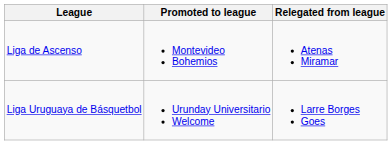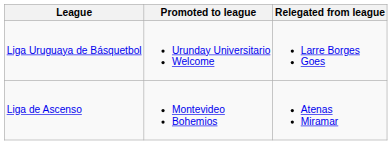 <table class="wikitable">
 <tr>
 <th>League</th>
 <th>Promoted to league </th>
 <th>Relegated from league </th>
 </tr>
 <tr>
+<td><a href='#'>Liga Uruguaya de Básquetbol</a></td>
+<td><br><ul><li><a href='#'>Urunday Universitario</a> </li><li><a href='#'>Welcome</a> </li></ul></td>
+<td><br><ul><li><a href='#'>Larre Borges</a> </li><li><a href='#'>Goes</a> </li></ul></td>
+</tr>
+<tr>
 <td><a href='#'>Liga de Ascenso</a></td>
 <td><br><ul><li><a href='#'>Montevideo</a> </li><li><a href='#'>Bohemios</a> </li></ul></td>
 <td><br><ul><li><a href='#'>Atenas</a> </li><li><a href='#'>Miramar</a> </li></ul></td>
 </tr>
-<tr>
-<td><a href='#'>Liga Uruguaya de Básquetbol</a></td>
-<td><br><ul><li><a href='#'>Urunday Universitario</a> </li><li><a href='#'>Welcome</a> </li></ul></td>
-<td><br><ul><li><a href='#'>Larre Borges</a> </li><li><a href='#'>Goes</a> </li></ul></td>
-</tr>
 </table>
